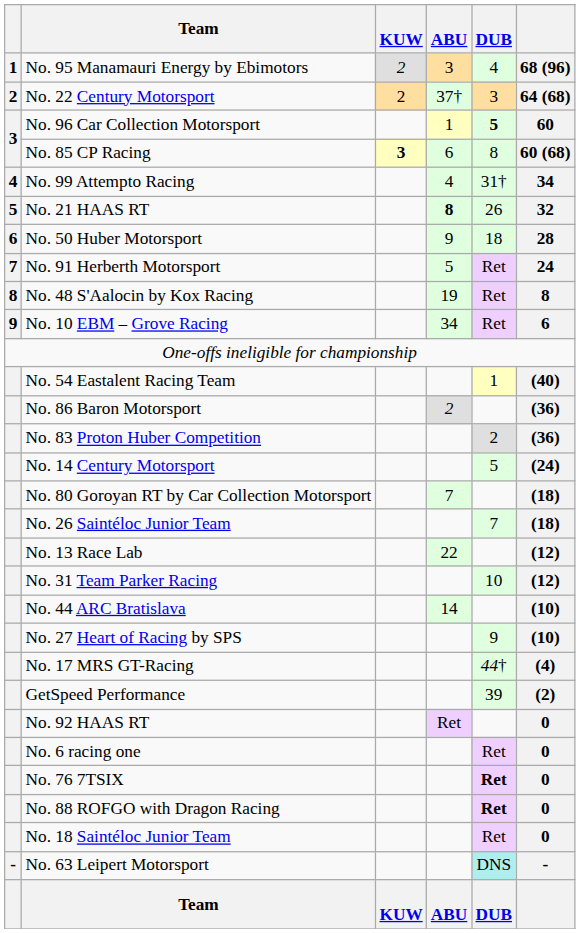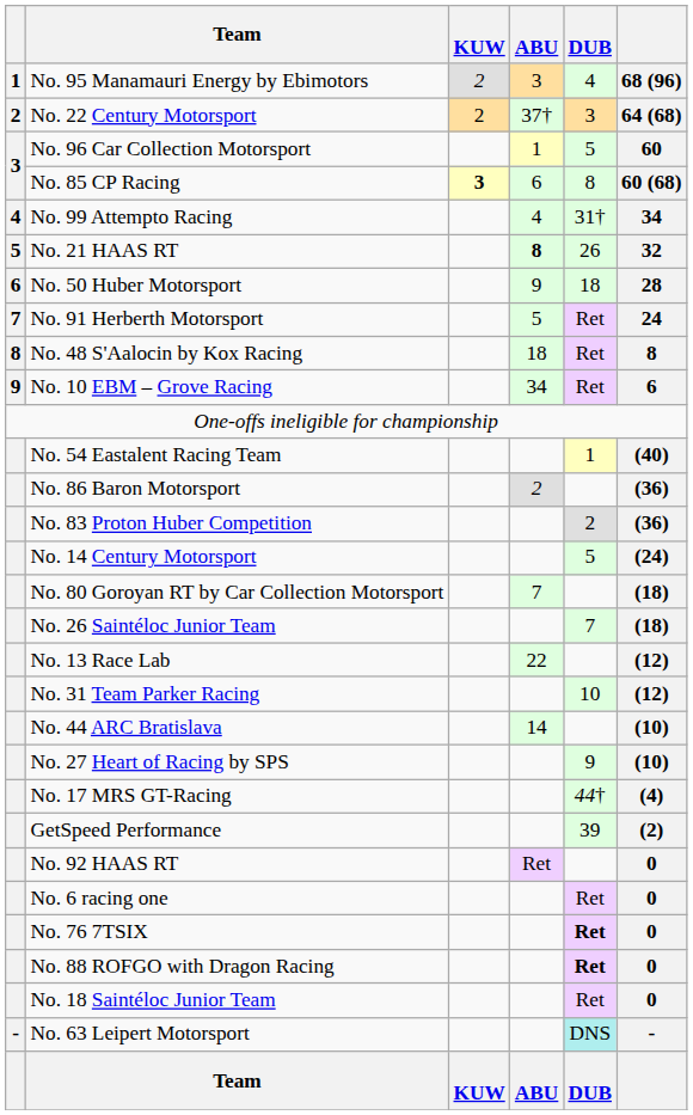 <table align=left| class="wikitable" style="font-size: 85%; text-align: center;">
 <tr>
 <th valign=middle></th>
 <th valign=middle>Team</th>
 <th><br><a href='#'>KUW</a></th>
 <th><br><a href='#'>ABU</a></th>
 <th><br><a href='#'>DUB</a></th>
 <th valign=middle>  </th>
 </tr>
 <tr>
 <th>1</th>
 <td align=left> No. 95 Manamauri Energy by Ebimotors</td>
 <td style="background:#DFDFDF;"><em>2</em></td>
 <td style="background:#FFDF9F;">3</td>
 <td style="background:#DFFFDF;">4</td>
 <th>68 (96)</th>
 </tr>
 <tr>
 <th>2</th>
 <td align=left> No. 22 <a href='#'>Century Motorsport</a></td>
 <td style="background:#FFDF9F;">2</td>
 <td style="background:#DFFFDF;">37†</td>
 <td style="background:#FFDF9F;">3</td>
 <th>64 (68)</th>
 </tr>
 <tr>
 <th rowspan=2>3</th>
 <td align=left> No. 96 Car Collection Motorsport</td>
 <td></td>
 <td style="background:#FFFFBF;">1</td>
-<td style="background:#DFFFDF;"><strong>5</strong></td>
+<td style="background:#DFFFDF;">5</td>
 <th>60</th>
 </tr>
 <tr>
 <td align=left> No. 85 CP Racing</td>
 <td style="background:#FFFFBF;"><strong>3</strong></td>
 <td style="background:#DFFFDF;">6</td>
 <td style="background:#DFFFDF;">8</td>
 <th>60 (68)</th>
 </tr>
 <tr>
 <th>4</th>
 <td align=left> No. 99 Attempto Racing</td>
 <td></td>
 <td style="background:#DFFFDF;">4</td>
 <td style="background:#DFFFDF;">31†</td>
 <th>34</th>
 </tr>
 <tr>
 <th>5</th>
 <td align=left> No. 21 HAAS RT</td>
 <td></td>
 <td style="background:#DFFFDF;"><strong>8</strong></td>
 <td style="background:#DFFFDF;">26</td>
 <th>32</th>
 </tr>
 <tr>
 <th>6</th>
 <td align=left> No. 50 Huber Motorsport</td>
 <td></td>
 <td style="background:#DFFFDF;">9</td>
 <td style="background:#DFFFDF;">18</td>
 <th>28</th>
 </tr>
 <tr>
 <th>7</th>
 <td align=left> No. 91 Herberth Motorsport</td>
 <td></td>
 <td style="background:#DFFFDF;">5</td>
 <td style="background:#EFCFFF;">Ret</td>
 <th>24</th>
 </tr>
 <tr>
 <th>8</th>
 <td align=left> No. 48 S'Aalocin by Kox Racing</td>
 <td></td>
-<td style="background:#DFFFDF;">19</td>
+<td style="background:#DFFFDF;">18</td>
 <td style="background:#EFCFFF;">Ret</td>
 <th>8</th>
 </tr>
 <tr>
 <th>9</th>
 <td align=left> No. 10 <a href='#'>EBM</a> – <a href='#'>Grove Racing</a></td>
 <td></td>
 <td style="background:#DFFFDF;">34</td>
 <td style="background:#EFCFFF;">Ret</td>
 <th>6</th>
 </tr>
 <tr>
 <td colspan=6><em>One-offs ineligible for championship</em></td>
 </tr>
 <tr>
 <th></th>
 <td align=left> No. 54 Eastalent Racing Team</td>
 <td></td>
 <td></td>
 <td style="background:#FFFFBF;">1</td>
 <th>(40)</th>
 </tr>
 <tr>
 <th></th>
 <td align=left> No. 86 Baron Motorsport</td>
 <td></td>
 <td style="background:#DFDFDF;"><em>2</em></td>
 <td></td>
 <th>(36)</th>
 </tr>
 <tr>
 <th></th>
 <td align=left> No. 83 <a href='#'>Proton Huber Competition</a></td>
 <td></td>
 <td></td>
 <td style="background:#DFDFDF;">2</td>
 <th>(36)</th>
 </tr>
 <tr>
 <th></th>
 <td align=left> No. 14 <a href='#'>Century Motorsport</a></td>
 <td></td>
 <td></td>
 <td style="background:#DFFFDF;">5</td>
 <th>(24)</th>
 </tr>
 <tr>
 <th></th>
 <td align=left> No. 80 Goroyan RT by Car Collection Motorsport</td>
 <td></td>
 <td style="background:#DFFFDF;">7</td>
 <td></td>
 <th>(18)</th>
 </tr>
 <tr>
 <th></th>
 <td align=left> No. 26 <a href='#'>Saintéloc Junior Team</a></td>
 <td></td>
 <td></td>
 <td style="background:#DFFFDF;">7</td>
 <th>(18)</th>
 </tr>
 <tr>
 <th></th>
 <td align=left> No. 13 Race Lab</td>
 <td></td>
 <td style="background:#DFFFDF;">22</td>
 <td></td>
 <th>(12)</th>
 </tr>
 <tr>
 <th></th>
 <td align=left> No. 31 <a href='#'>Team Parker Racing</a></td>
 <td></td>
 <td></td>
 <td style="background:#DFFFDF;">10</td>
 <th>(12)</th>
 </tr>
 <tr>
 <th></th>
 <td align=left> No. 44 <a href='#'>ARC Bratislava</a></td>
 <td></td>
 <td style="background:#DFFFDF;">14</td>
 <td></td>
 <th>(10)</th>
 </tr>
 <tr>
 <th></th>
 <td align=left> No. 27 <a href='#'>Heart of Racing</a> by SPS</td>
 <td></td>
 <td></td>
 <td style="background:#DFFFDF;">9</td>
 <th>(10)</th>
 </tr>
 <tr>
 <th></th>
 <td align=left> No. 17 MRS GT-Racing</td>
 <td></td>
 <td></td>
 <td style="background:#DFFFDF;"><em>44</em>†</td>
 <th>(4)</th>
 </tr>
 <tr>
 <th></th>
 <td align=left> GetSpeed Performance</td>
 <td></td>
 <td></td>
 <td style="background:#DFFFDF;">39</td>
 <th>(2)</th>
 </tr>
 <tr>
 <th></th>
 <td align=left> No. 92 HAAS RT</td>
 <td></td>
 <td style="background:#EFCFFF;">Ret</td>
 <td></td>
 <th>0</th>
 </tr>
 <tr>
 <th></th>
 <td align=left> No. 6 racing one</td>
 <td></td>
 <td></td>
 <td style="background:#EFCFFF;">Ret</td>
 <th>0</th>
 </tr>
 <tr>
 <th></th>
 <td align=left> No. 76 7TSIX</td>
 <td></td>
 <td></td>
 <td style="background:#EFCFFF;"><strong>Ret</strong></td>
 <th>0</th>
 </tr>
 <tr>
 <th></th>
 <td align=left> No. 88 ROFGO with Dragon Racing</td>
 <td></td>
 <td></td>
 <td style="background:#EFCFFF;"><strong>Ret</strong></td>
 <th>0</th>
 </tr>
 <tr>
 <th></th>
 <td align=left> No. 18 <a href='#'>Saintéloc Junior Team</a></td>
 <td></td>
 <td></td>
 <td style="background:#EFCFFF;">Ret</td>
 <th>0</th>
 </tr>
 <tr>
 <th>-</th>
 <td align=left> No. 63 Leipert Motorsport</td>
 <td></td>
 <td></td>
 <td style="background: paleturquoise;">DNS</td>
 <th>-</th>
 </tr>
 <tr>
 <th valign="middle"></th>
 <th valign="middle">Team</th>
 <th><br><a href='#'>KUW</a></th>
 <th><br><a href='#'>ABU</a></th>
 <th><br><a href='#'>DUB</a></th>
 <th valign="middle">  </th>
 </tr>
 <tr>
 </tr>
 </table>
